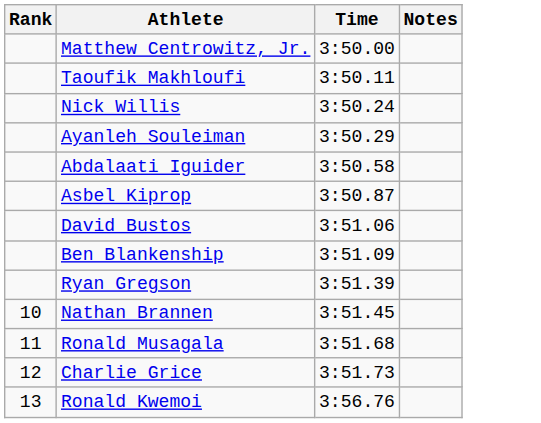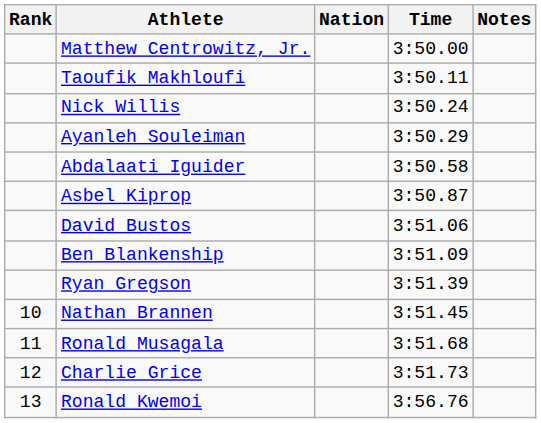 <table class="wikitable sortable" style="text-align:center">
 <tr>
 <th>Rank</th>
 <th>Athlete</th>
+<th>Nation</th>
 <th>Time</th>
 <th>Notes</th>
 </tr>
 <tr>
 <td></td>
 <td align="left"><a href='#'>Matthew Centrowitz, Jr.</a></td>
+<td align=left></td>
 <td>3:50.00</td>
 <td></td>
 </tr>
 <tr>
 <td></td>
 <td align="left"><a href='#'>Taoufik Makhloufi</a></td>
+<td align=left></td>
 <td>3:50.11</td>
 <td></td>
 </tr>
 <tr>
 <td></td>
 <td align="left"><a href='#'>Nick Willis</a></td>
+<td align=left></td>
 <td>3:50.24</td>
 <td></td>
 </tr>
 <tr>
 <td></td>
 <td align="left"><a href='#'>Ayanleh Souleiman</a></td>
+<td align=left></td>
 <td>3:50.29</td>
 <td></td>
 </tr>
 <tr>
 <td></td>
 <td align="left"><a href='#'>Abdalaati Iguider</a></td>
+<td align=left></td>
 <td>3:50.58</td>
 <td></td>
 </tr>
 <tr>
 <td></td>
 <td align="left"><a href='#'>Asbel Kiprop</a></td>
+<td align=left></td>
 <td>3:50.87</td>
 <td></td>
 </tr>
 <tr>
 <td></td>
 <td align="left"><a href='#'>David Bustos</a></td>
+<td align=left></td>
 <td>3:51.06</td>
 <td></td>
 </tr>
 <tr>
 <td></td>
 <td align="left"><a href='#'>Ben Blankenship</a></td>
+<td align=left></td>
 <td>3:51.09</td>
 <td></td>
 </tr>
 <tr>
 <td></td>
 <td align="left"><a href='#'>Ryan Gregson</a></td>
+<td align=left></td>
 <td>3:51.39</td>
 <td></td>
 </tr>
 <tr>
 <td>10</td>
 <td align="left"><a href='#'>Nathan Brannen</a></td>
+<td align=left></td>
 <td>3:51.45</td>
 <td></td>
 </tr>
 <tr>
 <td>11</td>
 <td align="left"><a href='#'>Ronald Musagala</a></td>
+<td align=left></td>
 <td>3:51.68</td>
 <td></td>
 </tr>
 <tr>
 <td>12</td>
 <td align="left"><a href='#'>Charlie Grice</a></td>
+<td align=left></td>
 <td>3:51.73</td>
 <td></td>
 </tr>
 <tr>
 <td>13</td>
 <td align="left"><a href='#'>Ronald Kwemoi</a></td>
+<td align=left></td>
 <td>3:56.76</td>
 <td></td>
 </tr>
 </table>
